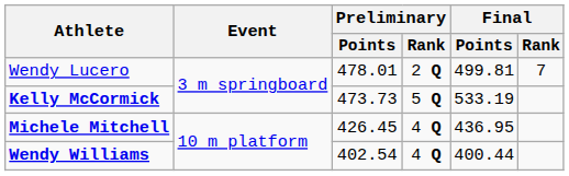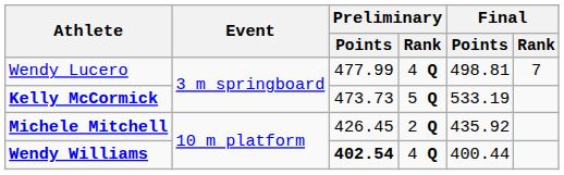 <table class=wikitable style=font-size:90%;text-align:center>
 <tr>
 <th rowspan=2>Athlete</th>
 <th rowspan=2>Event</th>
 <th colspan=2>Preliminary</th>
 <th colspan=2>Final</th>
 </tr>
 <tr style=font-size:95%>
 <th>Points</th>
 <th>Rank</th>
 <th>Points</th>
 <th>Rank</th>
 </tr>
 <tr>
 <td align=left><a href='#'>Wendy Lucero</a></td>
 <td align=left rowspan=2><a href='#'>3 m springboard</a></td>
-<td>478.01</td>
-<td>2 <strong>Q</strong></td>
-<td>499.81</td>
+<td>477.99</td>
+<td>4 <strong>Q</strong></td>
+<td>498.81</td>
 <td>7</td>
 </tr>
 <tr>
 <td align=left><strong><a href='#'>Kelly McCormick</a></strong></td>
 <td>473.73</td>
 <td>5 <strong>Q</strong></td>
 <td>533.19</td>
 <td></td>
 </tr>
 <tr>
 <td align=left><strong><a href='#'>Michele Mitchell</a></strong></td>
 <td align=left rowspan=2><a href='#'>10 m platform</a></td>
 <td>426.45</td>
-<td>4 <strong>Q</strong></td>
-<td>436.95</td>
+<td>2 <strong>Q</strong></td>
+<td>435.92</td>
 <td></td>
 </tr>
 <tr>
 <td align=left><strong><a href='#'>Wendy Williams</a></strong></td>
-<td>402.54</td>
+<td><strong>402.54</strong></td>
 <td>4 <strong>Q</strong></td>
 <td>400.44</td>
 <td></td>
 </tr>
 </table>
